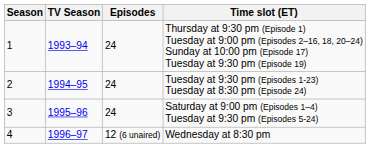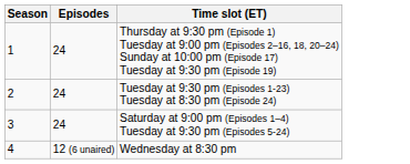 <table class="wikitable">
 <tr>
 <th>Season</th>
-<th>TV Season</th>
 <th>Episodes</th>
 <th>Time slot (ET)</th>
 </tr>
 <tr>
 <td>1</td>
-<td><a href='#'>1993–94</a></td>
 <td>24</td>
 <td>Thursday at 9:30 pm <small>(Episode 1)</small><br>Tuesday at 9:00 pm <small>(Episodes 2–16, 18, 20–24)</small><br>Sunday at 10:00 pm <small>(Episode 17)</small><br>Tuesday at 9:30 pm <small>(Episode 19)</small></td>
 </tr>
 <tr>
 <td>2</td>
-<td><a href='#'>1994–95</a></td>
 <td>24</td>
 <td>Tuesday at 9:30 pm <small>(Episodes 1-23)</small><br>Tuesday at 8:30 pm <small>(Episode 24)</small></td>
 </tr>
 <tr>
 <td>3</td>
-<td><a href='#'>1995–96</a></td>
 <td>24</td>
 <td>Saturday at 9:00 pm <small>(Episodes 1–4)</small><br>Tuesday at 9:30 pm <small>(Episodes 5-24)</small></td>
 </tr>
 <tr>
 <td>4</td>
-<td><a href='#'>1996–97</a></td>
 <td>12 <small>(6 unaired)</small></td>
 <td>Wednesday at 8:30 pm</td>
 </tr>
 </table>
